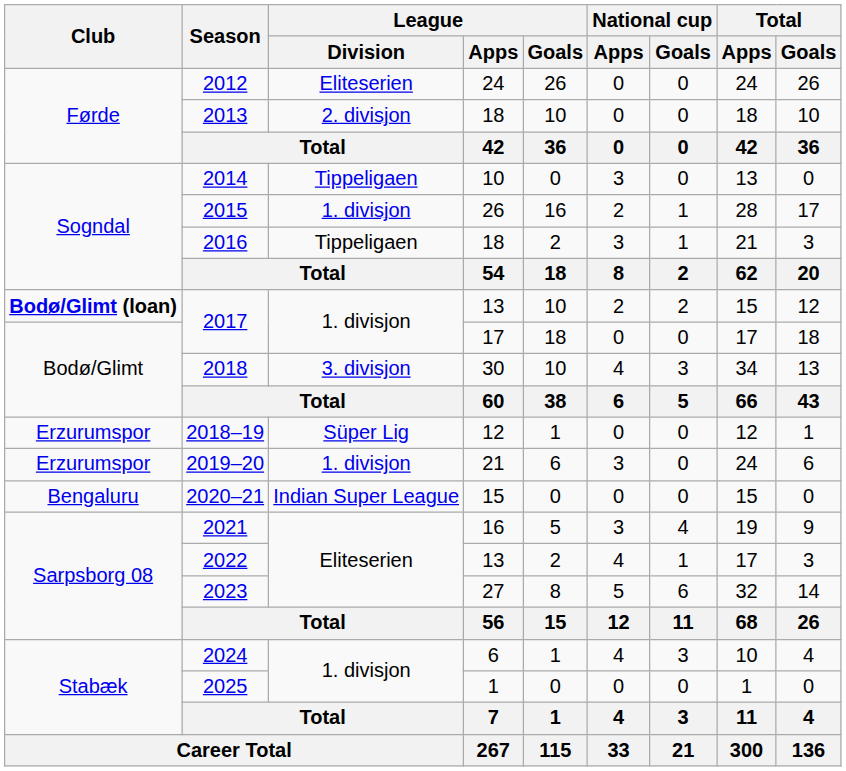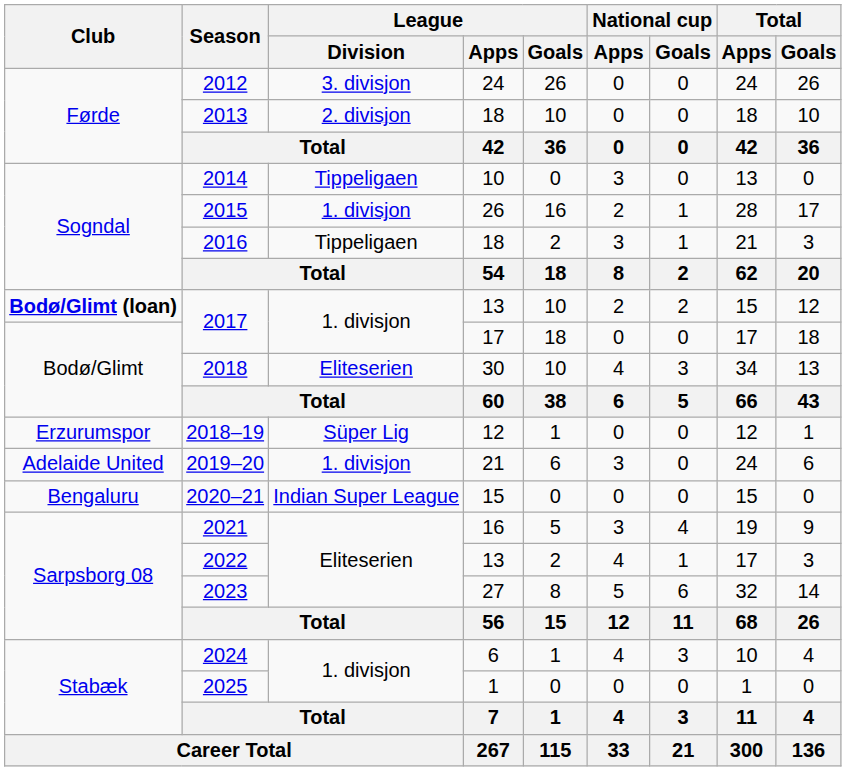 <table class="wikitable" style="text-align: center">
 <tr>
 <th rowspan="2">Club</th>
 <th rowspan="2">Season</th>
 <th colspan="3">League</th>
 <th colspan="2">National cup</th>
 <th colspan="2">Total</th>
 </tr>
 <tr>
 <th>Division</th>
 <th>Apps</th>
 <th>Goals</th>
 <th>Apps</th>
 <th>Goals</th>
 <th>Apps</th>
 <th>Goals</th>
 </tr>
 <tr>
 <td rowspan="3"><a href='#'>Førde</a></td>
 <td><a href='#'>2012</a></td>
-<td rowspan="1"><a href='#'>Eliteserien</a></td>
+<td><a href='#'>3. divisjon</a></td>
 <td>24</td>
 <td>26</td>
 <td>0</td>
 <td>0</td>
 <td>24</td>
 <td>26</td>
 </tr>
 <tr>
 <td><a href='#'>2013</a></td>
 <td><a href='#'>2. divisjon</a></td>
 <td>18</td>
 <td>10</td>
 <td>0</td>
 <td>0</td>
 <td>18</td>
 <td>10</td>
 </tr>
 <tr>
 <th colspan="2">Total</th>
 <th>42</th>
 <th>36</th>
 <th>0</th>
 <th>0</th>
 <th>42</th>
 <th>36</th>
 </tr>
 <tr>
 <td rowspan="4"><a href='#'>Sogndal</a></td>
 <td><a href='#'>2014</a></td>
 <td><a href='#'>Tippeligaen</a></td>
 <td>10</td>
 <td>0</td>
 <td>3</td>
 <td>0</td>
 <td>13</td>
 <td>0</td>
 </tr>
 <tr>
 <td><a href='#'>2015</a></td>
 <td><a href='#'>1. divisjon</a></td>
 <td>26</td>
 <td>16</td>
 <td>2</td>
 <td>1</td>
 <td>28</td>
 <td>17</td>
 </tr>
 <tr>
 <td><a href='#'>2016</a></td>
 <td>Tippeligaen</td>
 <td>18</td>
 <td>2</td>
 <td>3</td>
 <td>1</td>
 <td>21</td>
 <td>3</td>
 </tr>
 <tr>
 <th colspan="2">Total</th>
 <th>54</th>
 <th>18</th>
 <th>8</th>
 <th>2</th>
 <th>62</th>
 <th>20</th>
 </tr>
 <tr>
 <td><strong><a href='#'>Bodø/Glimt</a> (loan)</strong></td>
 <td rowspan="2"><a href='#'>2017</a></td>
 <td rowspan="2">1. divisjon</td>
 <td>13</td>
 <td>10</td>
 <td>2</td>
 <td>2</td>
 <td>15</td>
 <td>12</td>
 </tr>
 <tr>
 <td rowspan="3">Bodø/Glimt</td>
 <td>17</td>
 <td>18</td>
 <td>0</td>
 <td>0</td>
 <td>17</td>
 <td>18</td>
 </tr>
 <tr>
 <td><a href='#'>2018</a></td>
-<td><a href='#'>3. divisjon</a></td>
+<td rowspan="1"><a href='#'>Eliteserien</a></td>
 <td>30</td>
 <td>10</td>
 <td>4</td>
 <td>3</td>
 <td>34</td>
 <td>13</td>
 </tr>
 <tr>
 <th colspan="2">Total</th>
 <th>60</th>
 <th>38</th>
 <th>6</th>
 <th>5</th>
 <th>66</th>
 <th>43</th>
 </tr>
 <tr>
 <td><a href='#'>Erzurumspor</a></td>
 <td><a href='#'>2018–19</a></td>
 <td><a href='#'>Süper Lig</a></td>
 <td>12</td>
 <td>1</td>
 <td>0</td>
 <td>0</td>
 <td>12</td>
 <td>1</td>
 </tr>
 <tr>
-<td><a href='#'>Erzurumspor</a></td>
+<td><a href='#'>Adelaide United</a></td>
 <td><a href='#'>2019–20</a></td>
 <td><a href='#'>1. divisjon</a></td>
 <td>21</td>
 <td>6</td>
 <td>3</td>
 <td>0</td>
 <td>24</td>
 <td>6</td>
 </tr>
 <tr>
 <td><a href='#'>Bengaluru</a></td>
 <td><a href='#'>2020–21</a></td>
 <td><a href='#'>Indian Super League</a></td>
 <td>15</td>
 <td>0</td>
 <td>0</td>
 <td>0</td>
 <td>15</td>
 <td>0</td>
 </tr>
 <tr>
 <td rowspan="4"><a href='#'>Sarpsborg 08</a></td>
 <td><a href='#'>2021</a></td>
 <td rowspan="3">Eliteserien</td>
 <td>16</td>
 <td>5</td>
 <td>3</td>
 <td>4</td>
 <td>19</td>
 <td>9</td>
 </tr>
 <tr>
 <td><a href='#'>2022</a></td>
 <td>13</td>
 <td>2</td>
 <td>4</td>
 <td>1</td>
 <td>17</td>
 <td>3</td>
 </tr>
 <tr>
 <td><a href='#'>2023</a></td>
 <td>27</td>
 <td>8</td>
 <td>5</td>
 <td>6</td>
 <td>32</td>
 <td>14</td>
 </tr>
 <tr>
 <th colspan="2">Total</th>
 <th>56</th>
 <th>15</th>
 <th>12</th>
 <th>11</th>
 <th>68</th>
 <th>26</th>
 </tr>
 <tr>
 <td rowspan="3"><a href='#'>Stabæk</a></td>
 <td><a href='#'>2024</a></td>
 <td rowspan="2">1. divisjon</td>
 <td>6</td>
 <td>1</td>
 <td>4</td>
 <td>3</td>
 <td>10</td>
 <td>4</td>
 </tr>
 <tr>
 <td><a href='#'>2025</a></td>
 <td>1</td>
 <td>0</td>
 <td>0</td>
 <td>0</td>
 <td>1</td>
 <td>0</td>
 </tr>
 <tr>
 <th colspan="2">Total</th>
 <th>7</th>
 <th>1</th>
 <th>4</th>
 <th>3</th>
 <th>11</th>
 <th>4</th>
 </tr>
 <tr>
 <th colspan="3">Career Total</th>
 <th>267</th>
 <th>115</th>
 <th>33</th>
 <th>21</th>
 <th>300</th>
 <th>136</th>
 </tr>
 </table>
